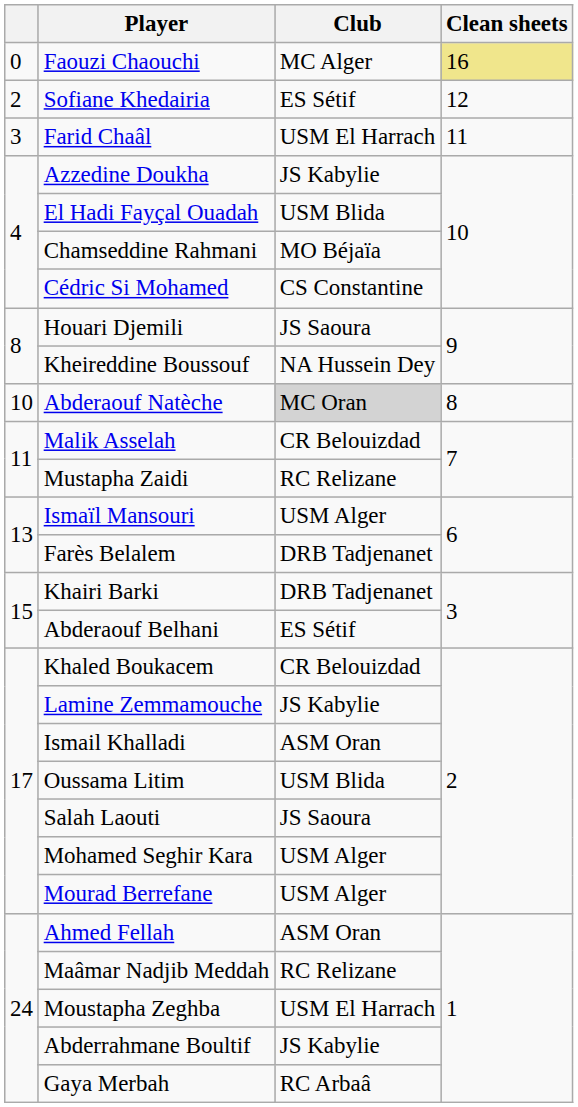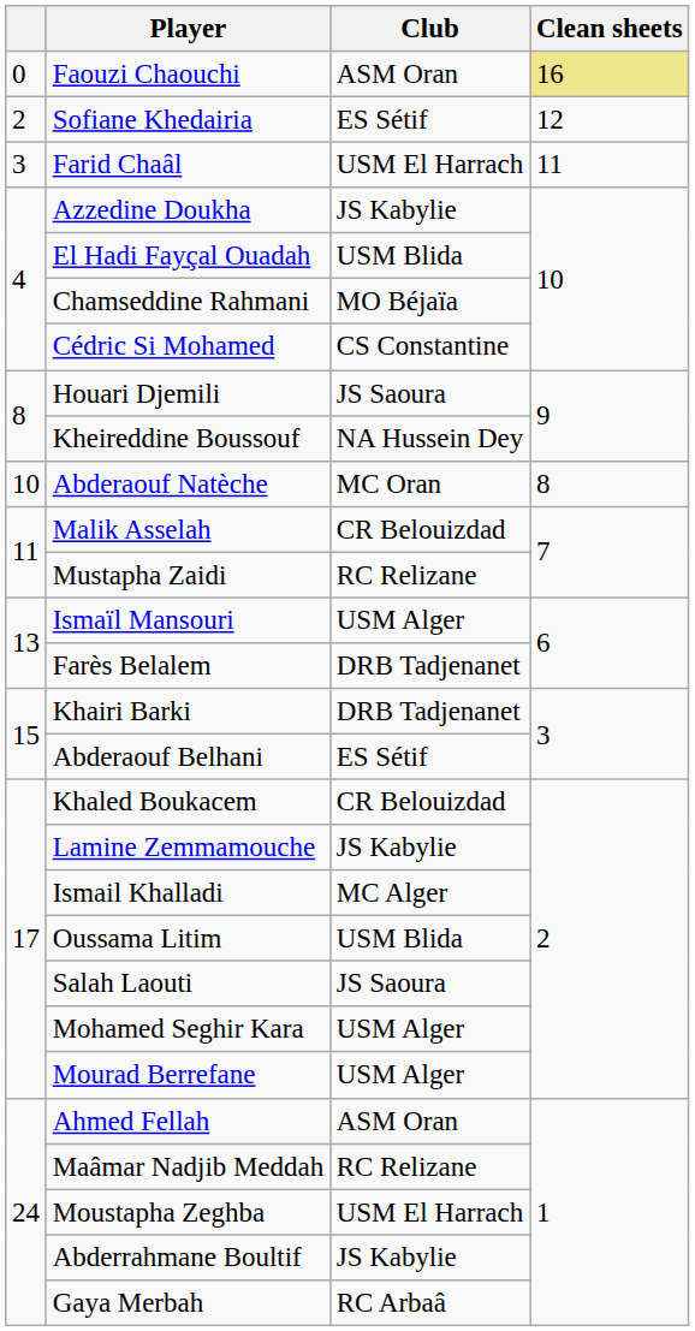 <table class="wikitable" style="font-size: 95%;">
 <tr>
 <th scope="col"></th>
 <th scope="col">Player</th>
 <th scope="col">Club</th>
 <th scope="col">Clean sheets</th>
 </tr>
 <tr>
 <td>0</td>
 <td align="left"> <a href='#'>Faouzi Chaouchi</a></td>
-<td align="left">MC Alger</td>
+<td align="left">ASM Oran</td>
 <td style="background: khaki;">16</td>
 </tr>
 <tr>
 <td>2</td>
 <td align="left"> <a href='#'>Sofiane Khedairia</a></td>
 <td align="left">ES Sétif</td>
 <td>12</td>
 </tr>
 <tr>
 <td>3</td>
 <td align="left"> <a href='#'>Farid Chaâl</a></td>
 <td align="left">USM El Harrach</td>
 <td>11</td>
 </tr>
 <tr>
 <td rowspan=4>4</td>
 <td align="left"> <a href='#'>Azzedine Doukha</a></td>
 <td align="left">JS Kabylie</td>
 <td rowspan=4>10</td>
 </tr>
 <tr>
 <td align="left"> <a href='#'>El Hadi Fayçal Ouadah</a></td>
 <td align="left">USM Blida</td>
 </tr>
 <tr>
 <td align="left"> Chamseddine Rahmani</td>
 <td align="left">MO Béjaïa</td>
 </tr>
 <tr>
 <td align="left"> <a href='#'>Cédric Si Mohamed</a></td>
 <td align="left">CS Constantine</td>
 </tr>
 <tr>
 <td rowspan=2>8</td>
 <td align="left"> Houari Djemili</td>
 <td align="left">JS Saoura</td>
 <td rowspan=2>9</td>
 </tr>
 <tr>
 <td align="left"> Kheireddine Boussouf</td>
 <td align="left">NA Hussein Dey</td>
 </tr>
 <tr>
 <td>10</td>
 <td align="left"> <a href='#'>Abderaouf Natèche</a></td>
-<td align="left" style="background: lightgrey;">MC Oran</td>
+<td align="left">MC Oran</td>
 <td>8</td>
 </tr>
 <tr>
 <td rowspan=2>11</td>
 <td align="left"> <a href='#'>Malik Asselah</a></td>
 <td align="left">CR Belouizdad</td>
 <td rowspan=2>7</td>
 </tr>
 <tr>
 <td align="left"> Mustapha Zaidi</td>
 <td align="left">RC Relizane</td>
 </tr>
 <tr>
 <td rowspan=2>13</td>
 <td align="left"> <a href='#'>Ismaïl Mansouri</a></td>
 <td align="left">USM Alger</td>
 <td rowspan=2>6</td>
 </tr>
 <tr>
 <td align="left"> Farès Belalem</td>
 <td align="left">DRB Tadjenanet</td>
 </tr>
 <tr>
 <td rowspan=2>15</td>
 <td align="left"> Khairi Barki</td>
 <td align="left">DRB Tadjenanet</td>
 <td rowspan=2>3</td>
 </tr>
 <tr>
 <td align="left"> Abderaouf Belhani</td>
 <td align="left">ES Sétif</td>
 </tr>
 <tr>
 <td rowspan=7>17</td>
 <td align="left"> Khaled Boukacem</td>
 <td align="left">CR Belouizdad</td>
 <td rowspan=7>2</td>
 </tr>
 <tr>
 <td align="left"> <a href='#'>Lamine Zemmamouche</a></td>
 <td align="left">JS Kabylie</td>
 </tr>
 <tr>
 <td align="left"> Ismail Khalladi</td>
-<td align="left">ASM Oran</td>
+<td align="left">MC Alger</td>
 </tr>
 <tr>
 <td align="left"> Oussama Litim</td>
 <td align="left">USM Blida</td>
 </tr>
 <tr>
 <td align="left"> Salah Laouti</td>
 <td align="left">JS Saoura</td>
 </tr>
 <tr>
 <td align="left"> Mohamed Seghir Kara</td>
 <td align="left">USM Alger</td>
 </tr>
 <tr>
 <td align="left"> <a href='#'>Mourad Berrefane</a></td>
 <td align="left">USM Alger</td>
 </tr>
 <tr>
 <td rowspan=5>24</td>
 <td align="left"> <a href='#'>Ahmed Fellah</a></td>
 <td align="left">ASM Oran</td>
 <td rowspan=5>1</td>
 </tr>
 <tr>
 <td align="left"> Maâmar Nadjib Meddah</td>
 <td align="left">RC Relizane</td>
 </tr>
 <tr>
 <td align="left"> Moustapha Zeghba</td>
 <td align="left">USM El Harrach</td>
 </tr>
 <tr>
 <td align="left"> Abderrahmane Boultif</td>
 <td align="left">JS Kabylie</td>
 </tr>
 <tr>
 <td align="left"> Gaya Merbah</td>
 <td align="left">RC Arbaâ</td>
 </tr>
 <tr>
 </tr>
 </table>
